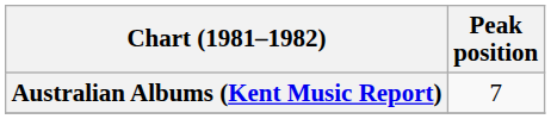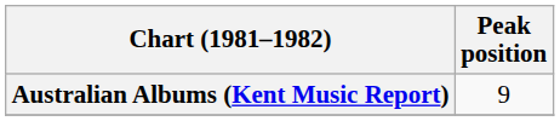 <table class="wikitable sortable plainrowheaders" style="text-align:center">
 <tr>
 <th scope="col">Chart (1981–1982)</th>
 <th scope="col">Peak<br> position</th>
 </tr>
 <tr>
 <th scope="row">Australian Albums (<a href='#'>Kent Music Report</a>)</th>
-<td>7</td>
+<td>9</td>
 </tr>
 <tr>
 </tr>
 <tr>
 </tr>
 <tr>
 </tr>
 <tr>
 </tr>
 <tr>
 </tr>
 <tr>
 </tr>
 <tr>
 </tr>
 <tr>
 </tr>
 </table>
